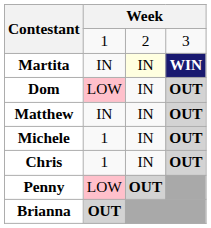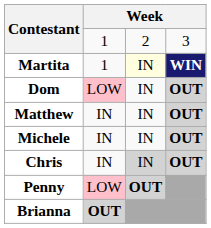 <table class="wikitable" align style="text-align:center" center>
 <tr>
 <th rowspan=2>Contestant</th>
 <th colspan=3>Week</th>
 </tr>
 <tr>
 <td>1</td>
 <td>2</td>
 <td>3</td>
 </tr>
 <tr>
 <td style="background:white"><strong>Martita</strong></td>
-<td>IN</td>
+<td>1</td>
 <td style="background: lightyellow;">IN</td>
 <td style="background:midnightblue; color:#fff;"><strong>WIN</strong></td>
 </tr>
 <tr>
 <td style="background:white"><strong>Dom</strong></td>
 <td style="background:pink;">LOW</td>
 <td>IN</td>
 <td style="background:lightgrey;"><strong>OUT</strong></td>
 </tr>
 <tr>
 <td style="background:white"><strong>Matthew</strong></td>
 <td>IN</td>
 <td>IN</td>
 <td style="background:lightgrey;"><strong>OUT</strong></td>
 </tr>
 <tr>
 <td style="background:white"><strong>Michele</strong></td>
-<td>1</td>
+<td>IN</td>
 <td>IN</td>
 <td style="background:lightgrey;"><strong>OUT</strong></td>
 </tr>
 <tr>
 <td style="background:white"><strong>Chris</strong></td>
-<td>1</td>
 <td>IN</td>
+<td style="background: lightgrey;">IN</td>
 <td style="background:lightgrey;"><strong>OUT</strong></td>
 </tr>
 <tr>
 <td style="background:white"><strong>Penny</strong></td>
 <td style="background:pink;">LOW</td>
 <td style="background:lightgrey;"><strong>OUT</strong></td>
 <td colspan=2 style="background:darkgrey;"></td>
 </tr>
 <tr>
 <td style="background:white"><strong>Brianna</strong></td>
 <td style="background:lightgrey;"><strong>OUT</strong></td>
 <td colspan=3 style="background:darkgrey;"></td>
 </tr>
 </table>
